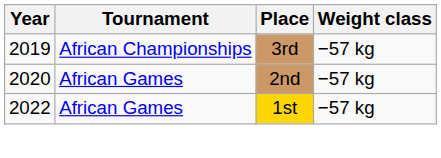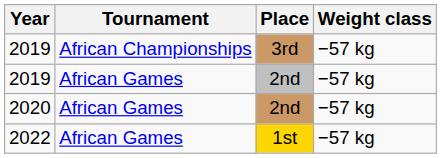 <table class=wikitable>
 <tr>
 <th>Year</th>
 <th>Tournament</th>
 <th>Place</th>
 <th>Weight class</th>
 </tr>
 <tr>
 <td>2019</td>
 <td><a href='#'>African Championships</a></td>
 <td bgcolor="cc9966" align="center">3rd</td>
+<td>−57 kg</td>
+</tr>
+<tr>
+<td>2019</td>
+<td><a href='#'>African Games</a></td>
+<td bgcolor="silver" align="center">2nd</td>
 <td>−57 kg</td>
 </tr>
 <tr>
 <td>2020</td>
 <td><a href='#'>African Games</a></td>
 <td bgcolor="cc9966" align="center">2nd</td>
 <td>−57 kg</td>
 </tr>
 <tr>
 <td>2022</td>
 <td><a href='#'>African Games</a></td>
 <td bgcolor="gold" align="center">1st</td>
 <td>−57 kg</td>
 </tr>
 </table>
